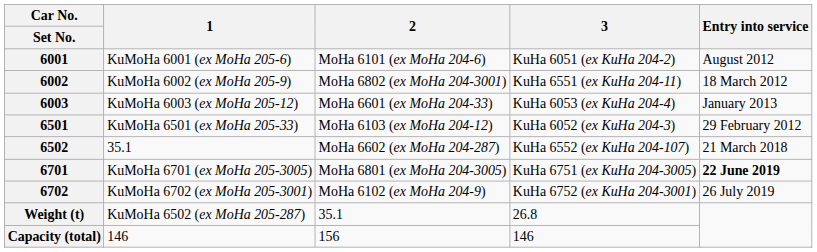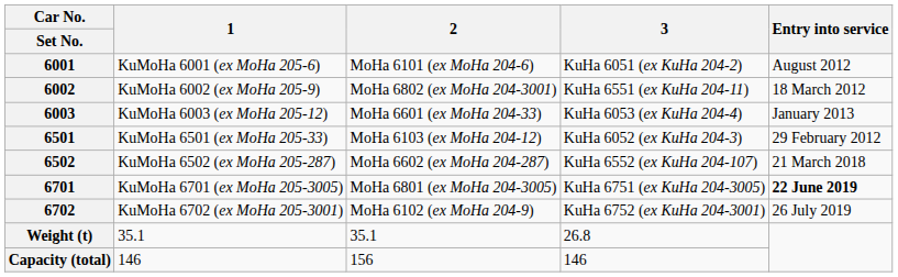 <table class="wikitable">
 <tr>
 <th>Car No.</th>
 <th rowspan= 2>1</th>
 <th rowspan= 2>2</th>
 <th rowspan= 2>3</th>
 <th rowspan= 2>Entry into service</th>
 </tr>
 <tr>
 <th>Set No.</th>
 </tr>
 <tr>
 <th>6001</th>
 <td>KuMoHa 6001 (<em>ex MoHa 205-6</em>)</td>
 <td>MoHa 6101 (<em>ex MoHa 204-6</em>)</td>
 <td>KuHa 6051 (<em>ex KuHa 204-2</em>)</td>
 <td>August 2012</td>
 </tr>
 <tr>
 <th>6002</th>
 <td>KuMoHa 6002 (<em>ex MoHa 205-9</em>)</td>
 <td>MoHa 6802 (<em>ex MoHa 204-3001</em>)</td>
 <td>KuHa 6551 (<em>ex KuHa 204-11</em>)</td>
 <td>18 March 2012</td>
 </tr>
 <tr>
 <th>6003</th>
 <td>KuMoHa 6003 (<em>ex MoHa 205-12</em>)</td>
 <td>MoHa 6601 (<em>ex MoHa 204-33</em>)</td>
 <td>KuHa 6053 (<em>ex KuHa 204-4</em>)</td>
 <td>January 2013</td>
 </tr>
 <tr>
 <th>6501</th>
 <td>KuMoHa 6501 (<em>ex MoHa 205-33</em>)</td>
 <td>MoHa 6103 (<em>ex MoHa 204-12</em>)</td>
 <td>KuHa 6052 (<em>ex KuHa 204-3</em>)</td>
 <td>29 February 2012</td>
 </tr>
 <tr>
 <th>6502</th>
-<td>35.1</td>
+<td>KuMoHa 6502 (<em>ex MoHa 205-287</em>)</td>
 <td>MoHa 6602 (<em>ex MoHa 204-287</em>)</td>
 <td>KuHa 6552 (<em>ex KuHa 204-107</em>)</td>
 <td>21 March 2018</td>
 </tr>
 <tr>
 <th>6701</th>
 <td>KuMoHa 6701 (<em>ex MoHa 205-3005</em>)</td>
 <td>MoHa 6801 (<em>ex MoHa 204-3005</em>)</td>
 <td>KuHa 6751 (<em>ex KuHa 204-3005</em>)</td>
 <td><strong>22 June 2019</strong></td>
 </tr>
 <tr>
 <th>6702</th>
 <td>KuMoHa 6702 (<em>ex MoHa 205-3001</em>)</td>
 <td>MoHa 6102 (<em>ex MoHa 204-9</em>)</td>
 <td>KuHa 6752 (<em>ex KuHa 204-3001</em>)</td>
 <td>26 July 2019</td>
 </tr>
 <tr>
 <th>Weight (t)</th>
-<td>KuMoHa 6502 (<em>ex MoHa 205-287</em>)</td>
+<td>35.1</td>
 <td>35.1</td>
 <td>26.8</td>
 <td rowspan=2> </td>
 </tr>
 <tr>
 <th>Capacity (total)</th>
 <td>146</td>
 <td>156</td>
 <td>146</td>
 </tr>
 </table>
